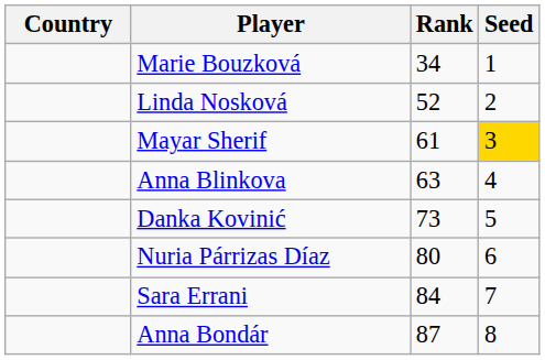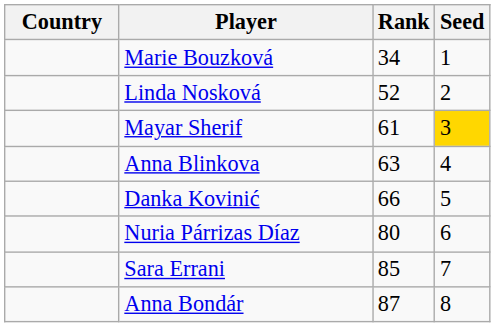 <table class="wikitable">
 <tr>
 <th width="75">Country</th>
 <th width="175">Player</th>
 <th>Rank</th>
 <th>Seed</th>
 </tr>
 <tr>
 <td></td>
 <td><a href='#'>Marie Bouzková</a></td>
 <td>34</td>
 <td>1</td>
 </tr>
 <tr>
 <td></td>
 <td><a href='#'>Linda Nosková</a></td>
 <td>52</td>
 <td>2</td>
 </tr>
 <tr>
 <td></td>
 <td><a href='#'>Mayar Sherif</a></td>
 <td>61</td>
 <td style="background: gold;">3</td>
 </tr>
 <tr>
 <td></td>
 <td><a href='#'>Anna Blinkova</a></td>
 <td>63</td>
 <td>4</td>
 </tr>
 <tr>
 <td></td>
 <td><a href='#'>Danka Kovinić</a></td>
-<td>73</td>
+<td>66</td>
 <td>5</td>
 </tr>
 <tr>
 <td></td>
 <td><a href='#'>Nuria Párrizas Díaz</a></td>
 <td>80</td>
 <td>6</td>
 </tr>
 <tr>
 <td></td>
 <td><a href='#'>Sara Errani</a></td>
-<td>84</td>
+<td>85</td>
 <td>7</td>
 </tr>
 <tr>
 <td></td>
 <td><a href='#'>Anna Bondár</a></td>
 <td>87</td>
 <td>8</td>
 </tr>
 </table>
